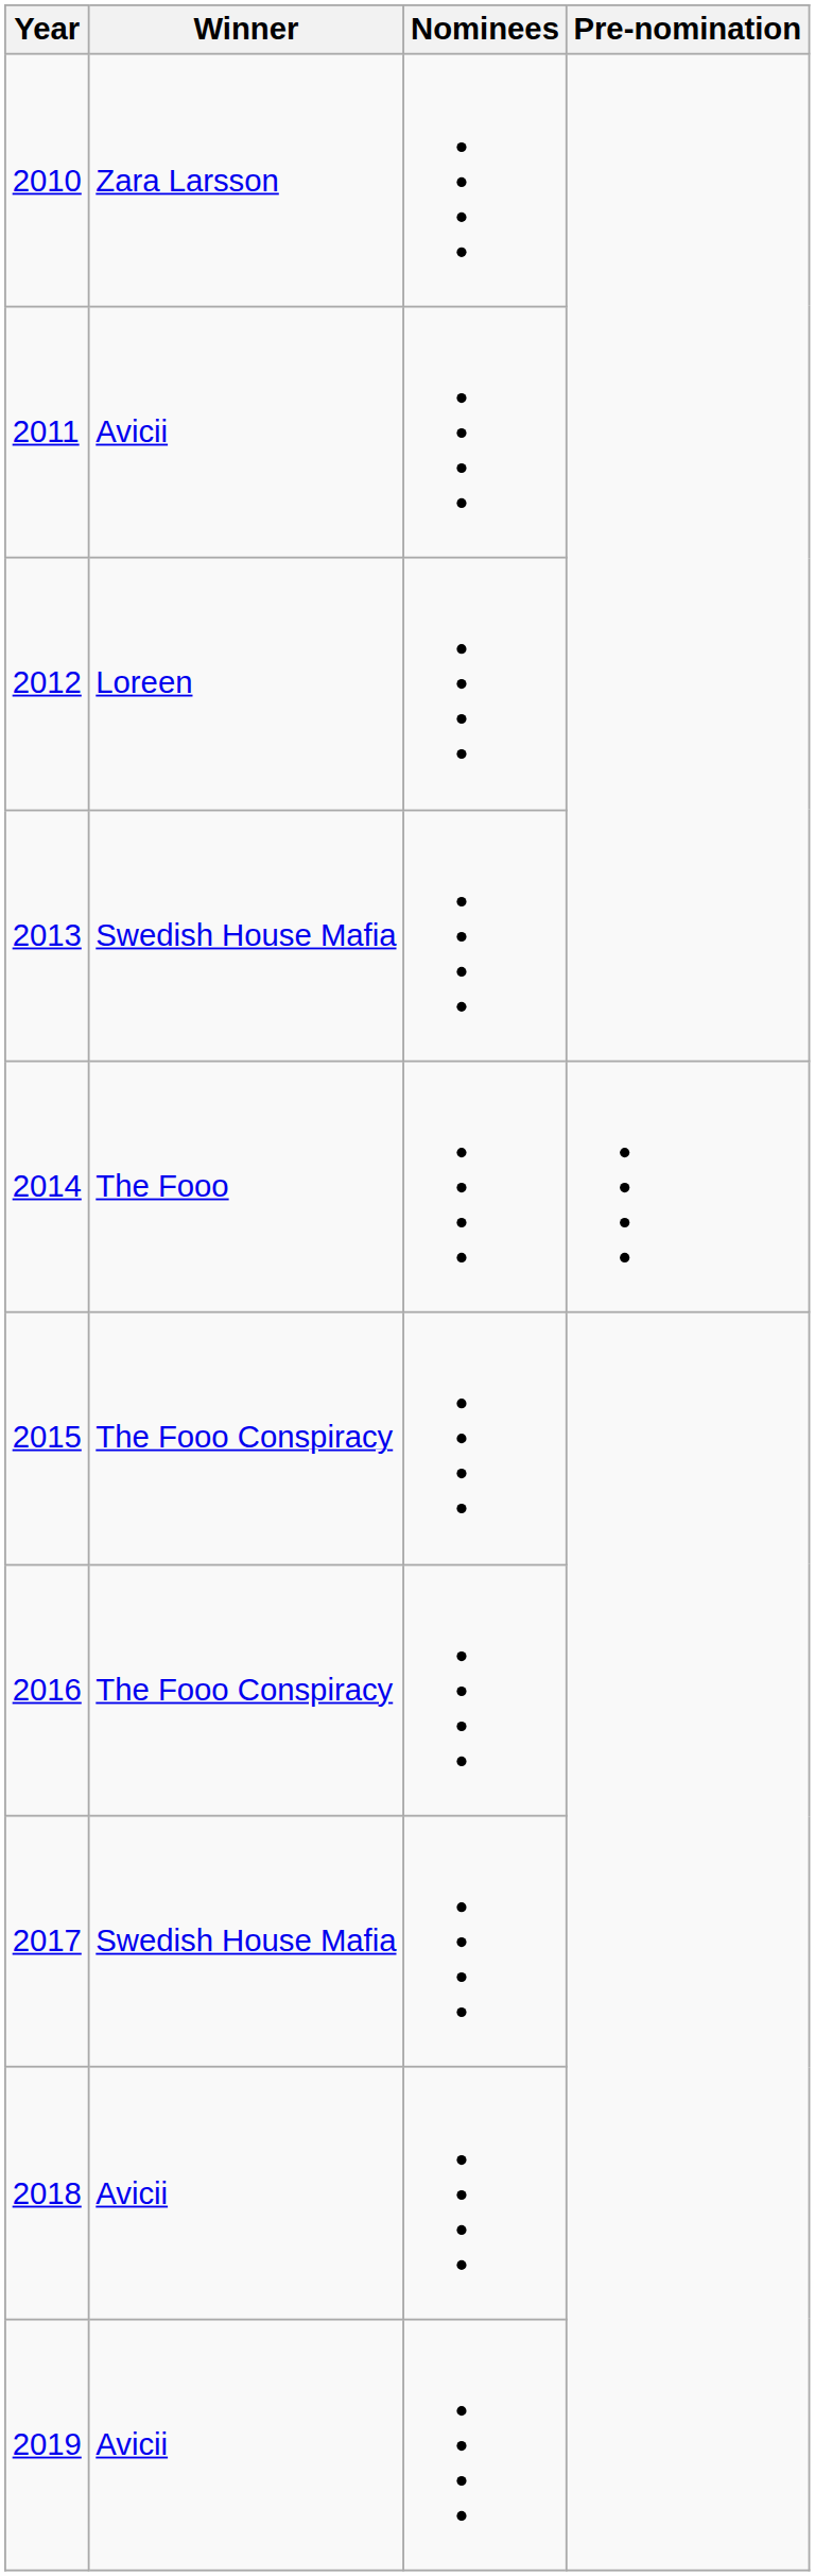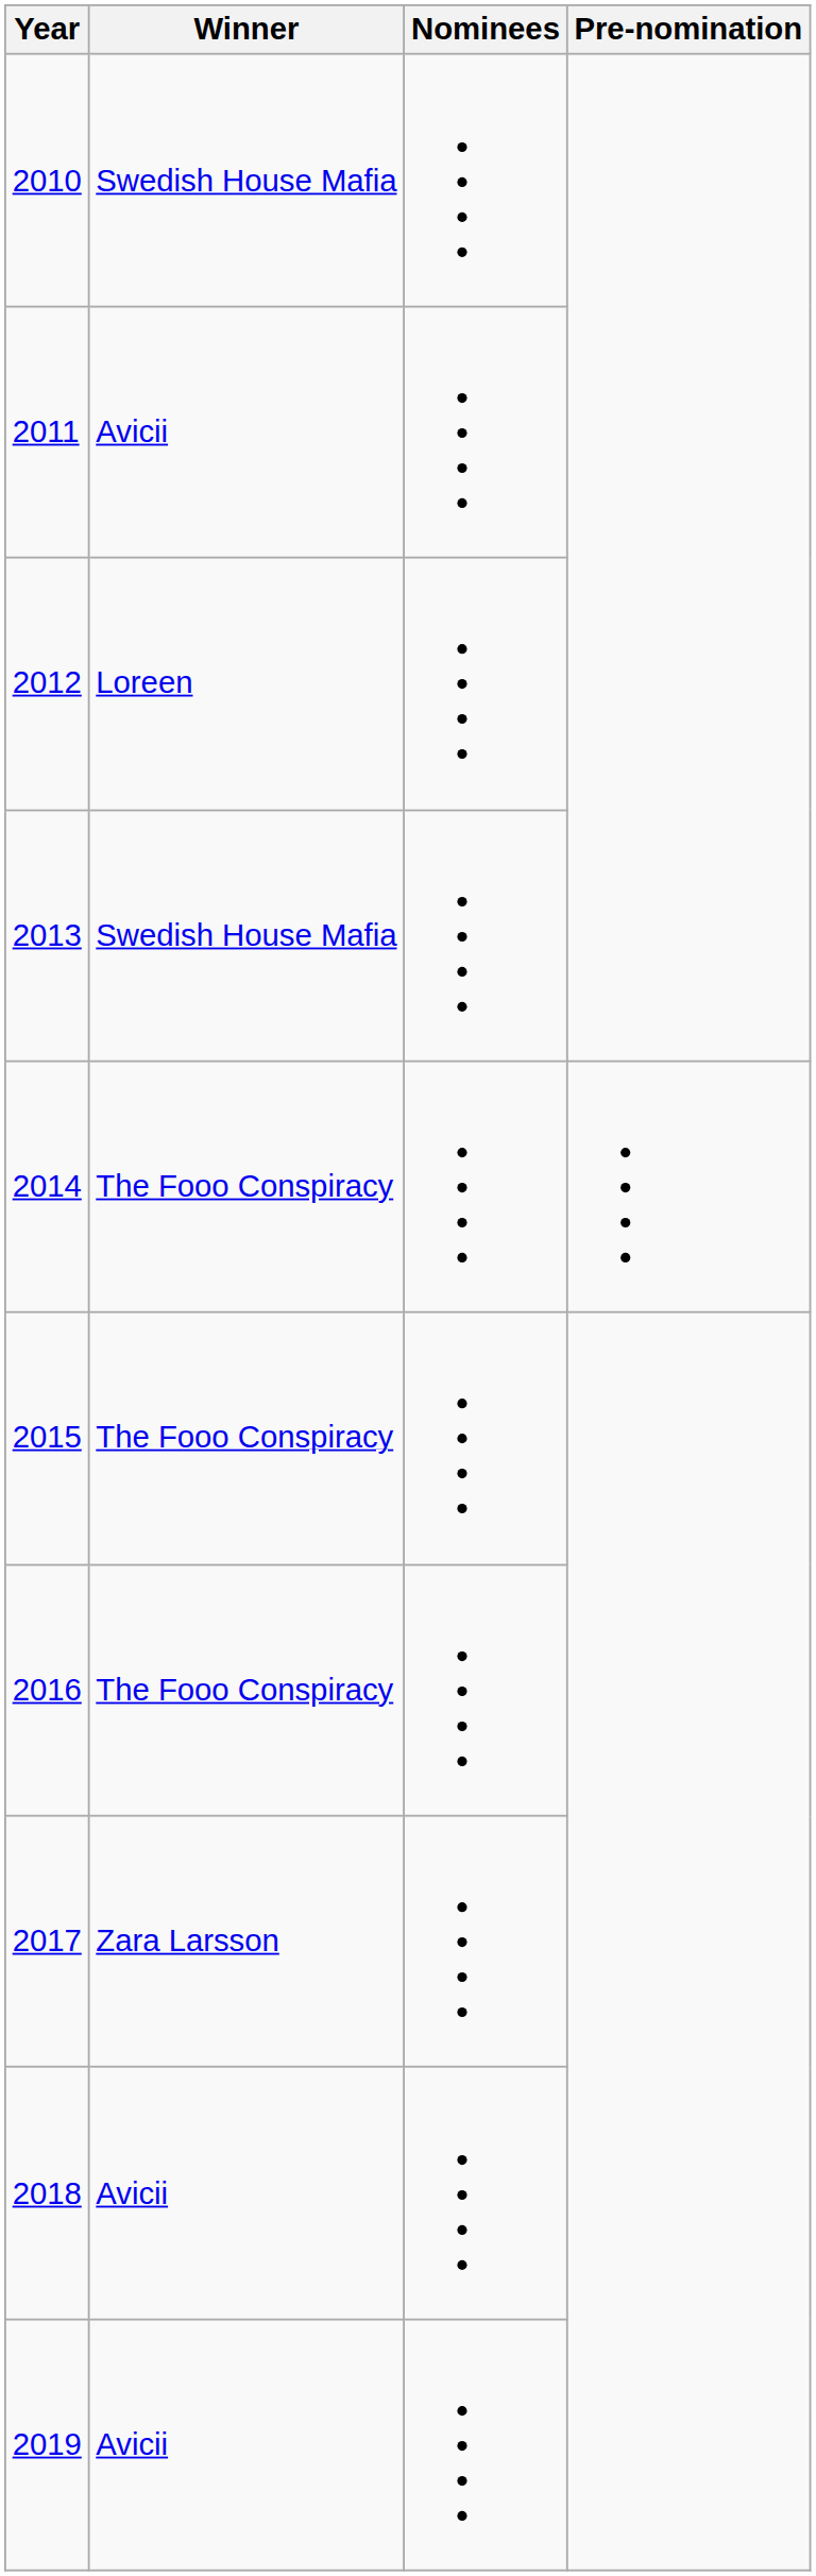 <table class="wikitable">
 <tr>
 <th>Year</th>
 <th>Winner</th>
 <th>Nominees</th>
 <th>Pre-nomination</th>
 </tr>
 <tr>
 <td><a href='#'>2010</a></td>
-<td><a href='#'>Zara Larsson</a></td>
+<td><a href='#'>Swedish House Mafia</a></td>
 <td><br><ul><li></li><li></li><li></li><li></li></ul></td>
 <td rowspan=4></td>
 </tr>
 <tr>
 <td><a href='#'>2011</a></td>
 <td><a href='#'>Avicii</a></td>
 <td><br><ul><li></li><li></li><li></li><li></li></ul></td>
 </tr>
 <tr>
 <td><a href='#'>2012</a></td>
 <td><a href='#'>Loreen</a></td>
 <td><br><ul><li></li><li></li><li></li><li></li></ul></td>
 </tr>
 <tr>
 <td><a href='#'>2013</a></td>
 <td><a href='#'>Swedish House Mafia</a></td>
 <td><br><ul><li></li><li></li><li></li><li></li></ul></td>
 </tr>
 <tr>
 <td><a href='#'>2014</a></td>
-<td><a href='#'>The Fooo</a></td>
+<td><a href='#'>The Fooo Conspiracy</a></td>
 <td><br><ul><li></li><li></li><li></li><li></li></ul></td>
 <td><br><ul><li></li><li></li><li></li><li></li></ul></td>
 </tr>
 <tr>
 <td><a href='#'>2015</a></td>
 <td><a href='#'>The Fooo Conspiracy</a></td>
 <td><br><ul><li></li><li></li><li></li><li></li></ul></td>
 <td rowspan="5"></td>
 </tr>
 <tr>
 <td><a href='#'>2016</a></td>
 <td><a href='#'>The Fooo Conspiracy</a></td>
 <td><br><ul><li></li><li></li><li></li><li></li></ul></td>
 </tr>
 <tr>
 <td><a href='#'>2017</a></td>
-<td><a href='#'>Swedish House Mafia</a></td>
+<td><a href='#'>Zara Larsson</a></td>
 <td><br><ul><li></li><li></li><li></li><li></li></ul></td>
 </tr>
 <tr>
 <td><a href='#'>2018</a></td>
 <td><a href='#'>Avicii</a></td>
 <td><br><ul><li></li><li></li><li></li><li></li></ul></td>
 </tr>
 <tr>
 <td><a href='#'>2019</a></td>
 <td><a href='#'>Avicii</a></td>
 <td><br><ul><li></li><li></li><li></li><li></li></ul></td>
 </tr>
 </table>
